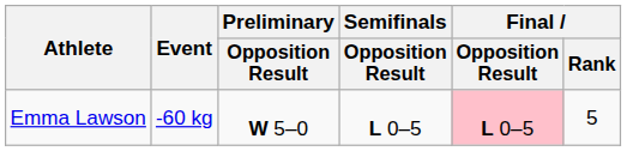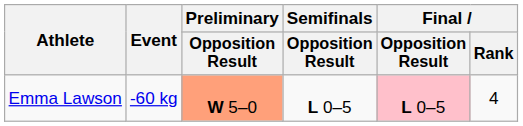 <table class="wikitable" style="font-size:90%;">
 <tr>
 <th rowspan=2>Athlete</th>
 <th rowspan=2>Event</th>
 <th>Preliminary</th>
 <th>Semifinals</th>
 <th colspan=2>Final / </th>
 </tr>
 <tr style="font-size:95%">
 <th>Opposition<br>Result</th>
 <th>Opposition<br>Result</th>
 <th>Opposition<br>Result</th>
 <th>Rank</th>
 </tr>
 <tr align=center>
 <td align=left><a href='#'>Emma Lawson</a></td>
 <td align=left><a href='#'>-60 kg</a></td>
-<td><br><strong>W</strong> 5–0</td>
+<td style="background: lightsalmon;"><br><strong>W</strong> 5–0</td>
 <td><br><strong>L</strong> 0–5</td>
 <td style="background: pink;"><br><strong>L</strong> 0–5</td>
-<td>5</td>
+<td>4</td>
 </tr>
 </table>
